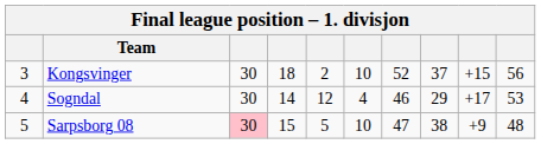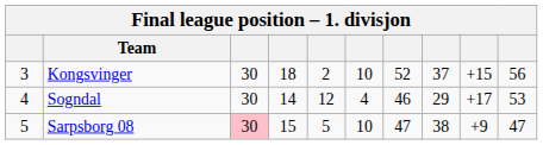 <table class="wikitable" style="text-align:center">
 <tr>
 <th colspan=10><big>Final league position – 1. divisjon</big></th>
 </tr>
 <tr>
 <th width="30"></th>
 <th width="175">Team</th>
 <th width="30"></th>
 <th width="30"></th>
 <th width="30"></th>
 <th width="30"></th>
 <th width="30"></th>
 <th width="30"></th>
 <th width="30"></th>
 <th width="30"></th>
 </tr>
 <tr>
 <td>3</td>
 <td align=left><a href='#'>Kongsvinger</a></td>
 <td>30</td>
 <td>18</td>
 <td>2</td>
 <td>10</td>
 <td>52</td>
 <td>37</td>
 <td>+15</td>
 <td>56</td>
 </tr>
 <tr>
 <td>4</td>
 <td align=left><a href='#'>Sogndal</a></td>
 <td>30</td>
 <td>14</td>
 <td>12</td>
 <td>4</td>
 <td>46</td>
 <td>29</td>
 <td>+17</td>
 <td>53</td>
 </tr>
 <tr>
 <td>5</td>
 <td align=left><a href='#'>Sarpsborg 08</a></td>
 <td style="background: pink;">30</td>
 <td>15</td>
 <td>5</td>
 <td>10</td>
 <td>47</td>
 <td>38</td>
 <td>+9</td>
-<td>48</td>
+<td>47</td>
 </tr>
 </table>
